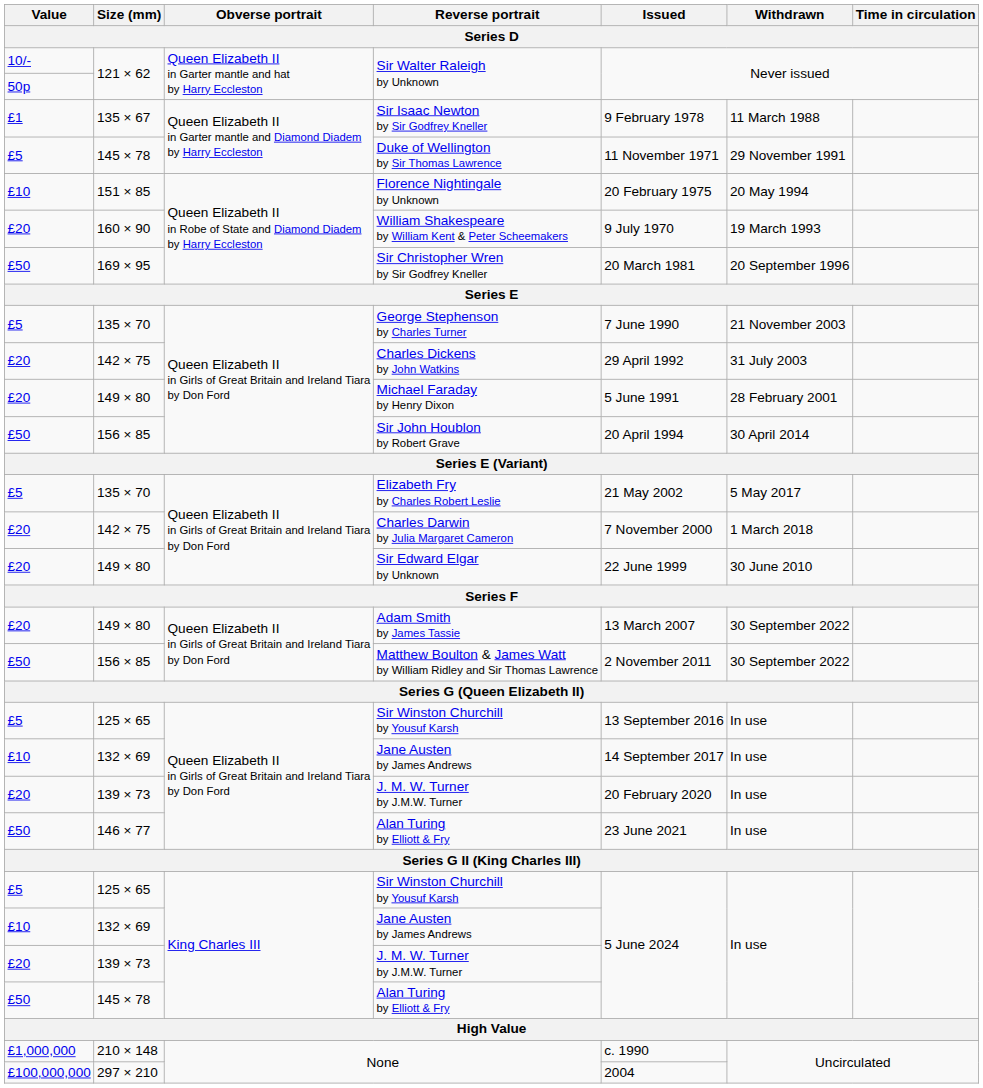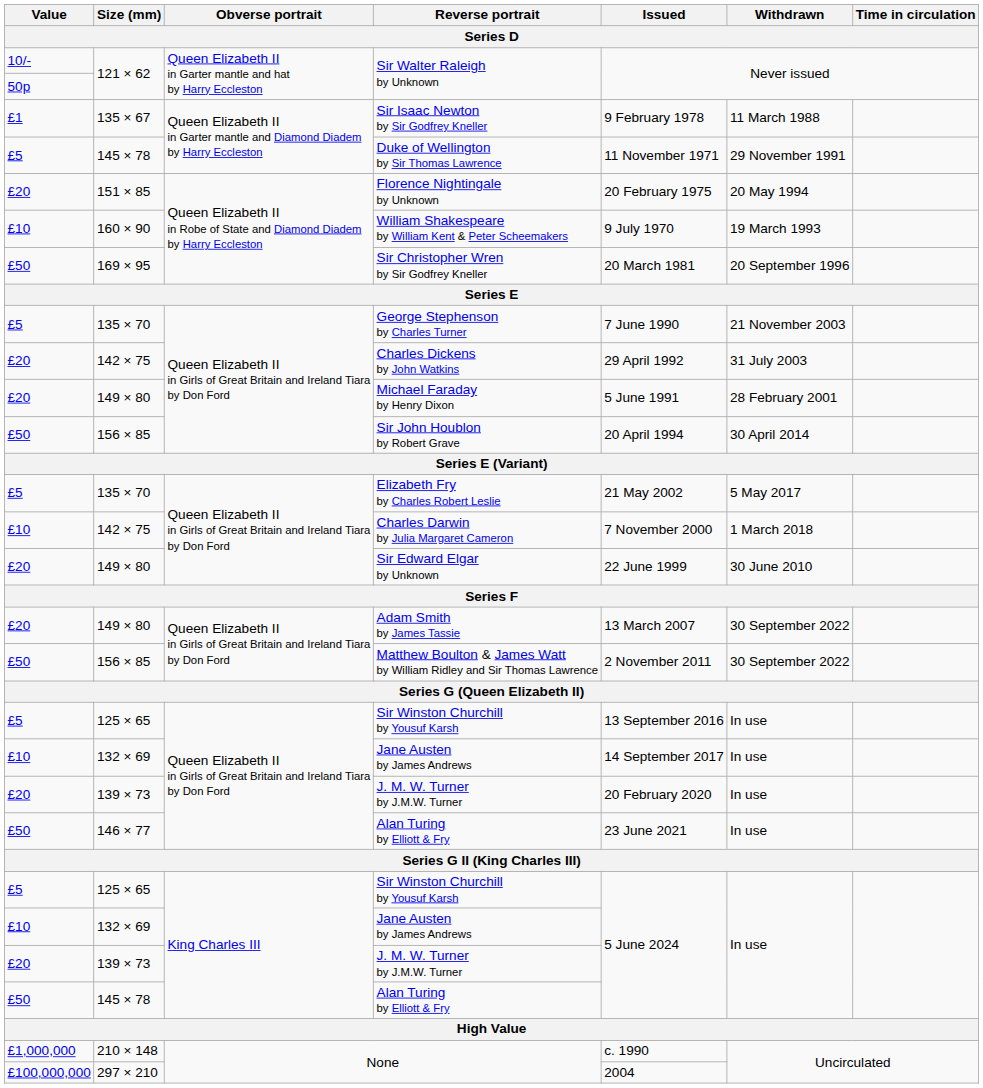 <table class="wikitable">
 <tr>
 <th>Value</th>
 <th>Size (mm)</th>
 <th>Obverse portrait</th>
 <th>Reverse portrait</th>
 <th>Issued</th>
 <th>Withdrawn</th>
 <th>Time in circulation</th>
 </tr>
 <tr>
 <th colspan="7">Series D</th>
 </tr>
 <tr>
 <td><a href='#'>10/-</a></td>
 <td rowspan="2">121 × 62</td>
 <td rowspan=2><a href='#'>Queen Elizabeth II</a><br><small>in Garter mantle and hat<br>by <a href='#'>Harry Eccleston</a></small></td>
 <td rowspan=2><a href='#'>Sir Walter Raleigh</a><br><small>by Unknown</small></td>
 <td rowspan=2 colspan=3 align=center>Never issued</td>
 </tr>
 <tr>
 <td><a href='#'>50p</a></td>
 </tr>
 <tr>
 <td><a href='#'>£1</a></td>
 <td>135 × 67</td>
 <td rowspan=2>Queen Elizabeth II<br><small>in Garter mantle and <a href='#'>Diamond Diadem</a><br>by <a href='#'>Harry Eccleston</a></small></td>
 <td><a href='#'>Sir Isaac Newton</a><br><small>by <a href='#'>Sir Godfrey Kneller</a></small></td>
 <td>9 February 1978</td>
 <td>11 March 1988</td>
 <td></td>
 </tr>
 <tr>
 <td><a href='#'>£5</a></td>
 <td>145 × 78</td>
 <td><a href='#'>Duke of Wellington</a><br><small>by <a href='#'>Sir Thomas Lawrence</a></small></td>
 <td>11 November 1971</td>
 <td>29 November 1991</td>
 <td></td>
 </tr>
 <tr>
-<td><a href='#'>£10</a></td>
+<td><a href='#'>£20</a></td>
 <td>151 × 85</td>
 <td rowspan=3>Queen Elizabeth II<br><small>in Robe of State and <a href='#'>Diamond Diadem</a><br>by <a href='#'>Harry Eccleston</a></small></td>
 <td><a href='#'>Florence Nightingale</a><br><small>by Unknown</small></td>
 <td>20 February 1975</td>
 <td>20 May 1994</td>
 <td></td>
 </tr>
 <tr>
-<td><a href='#'>£20</a></td>
+<td><a href='#'>£10</a></td>
 <td>160 × 90</td>
 <td><a href='#'>William Shakespeare</a><br><small>by <a href='#'>William Kent</a> & <a href='#'>Peter Scheemakers</a></small></td>
 <td>9 July 1970</td>
 <td>19 March 1993</td>
 <td></td>
 </tr>
 <tr>
 <td><a href='#'>£50</a></td>
 <td>169 × 95</td>
 <td><a href='#'>Sir Christopher Wren</a><br><small>by Sir Godfrey Kneller</small></td>
 <td>20 March 1981</td>
 <td>20 September 1996</td>
 <td></td>
 </tr>
 <tr>
 <th colspan="7">Series E</th>
 </tr>
 <tr>
 <td><a href='#'>£5</a></td>
 <td>135 × 70</td>
 <td rowspan=4>Queen Elizabeth II<br><small>in Girls of Great Britain and Ireland Tiara<br>by Don Ford</small></td>
 <td><a href='#'>George Stephenson</a><br><small>by <a href='#'>Charles Turner</a></small></td>
 <td>7 June 1990</td>
 <td>21 November 2003</td>
 <td></td>
 </tr>
 <tr>
 <td><a href='#'>£20</a></td>
 <td>142 × 75</td>
 <td><a href='#'>Charles Dickens</a><br><small>by <a href='#'>John Watkins</a></small></td>
 <td>29 April 1992</td>
 <td>31 July 2003</td>
 <td></td>
 </tr>
 <tr>
 <td><a href='#'>£20</a></td>
 <td>149 × 80</td>
 <td><a href='#'>Michael Faraday</a><br><small>by Henry Dixon</small></td>
 <td>5 June 1991</td>
 <td>28 February 2001</td>
 <td></td>
 </tr>
 <tr>
 <td><a href='#'>£50</a></td>
 <td>156 × 85</td>
 <td><a href='#'>Sir John Houblon</a><br><small>by Robert Grave</small></td>
 <td>20 April 1994</td>
 <td>30 April 2014</td>
 <td></td>
 </tr>
 <tr>
 <th colspan="7">Series E (Variant)</th>
 </tr>
 <tr>
 <td><a href='#'>£5</a></td>
 <td>135 × 70</td>
 <td rowspan=3>Queen Elizabeth II<br><small>in Girls of Great Britain and Ireland Tiara<br>by Don Ford</small></td>
 <td><a href='#'>Elizabeth Fry</a><br><small>by <a href='#'>Charles Robert Leslie</a></small></td>
 <td>21 May 2002</td>
 <td>5 May 2017</td>
 <td></td>
 </tr>
 <tr>
-<td><a href='#'>£20</a></td>
+<td><a href='#'>£10</a></td>
 <td>142 × 75</td>
 <td><a href='#'>Charles Darwin</a><br><small>by <a href='#'>Julia Margaret Cameron</a></small></td>
 <td>7 November 2000</td>
 <td>1 March 2018</td>
 <td></td>
 </tr>
 <tr>
 <td><a href='#'>£20</a></td>
 <td>149 × 80</td>
 <td><a href='#'>Sir Edward Elgar</a><br><small>by Unknown</small></td>
 <td>22 June 1999</td>
 <td>30 June 2010</td>
 <td></td>
 </tr>
 <tr>
 <th colspan="7">Series F</th>
 </tr>
 <tr>
 <td><a href='#'>£20</a></td>
 <td>149 × 80</td>
 <td rowspan=2>Queen Elizabeth II<br><small>in Girls of Great Britain and Ireland Tiara<br>by Don Ford</small></td>
 <td><a href='#'>Adam Smith</a><br><small>by <a href='#'>James Tassie</a></small></td>
 <td>13 March 2007</td>
 <td>30 September 2022</td>
 <td></td>
 </tr>
 <tr>
 <td rowspan="1"><a href='#'>£50</a></td>
 <td rowspan="1">156 × 85</td>
 <td><a href='#'>Matthew Boulton</a> & <a href='#'>James Watt</a><br><small>by William Ridley and Sir Thomas Lawrence</small></td>
 <td rowspan=1>2 November 2011</td>
 <td>30 September 2022</td>
 <td></td>
 </tr>
 <tr>
 <th colspan="7">Series G (Queen Elizabeth II)</th>
 </tr>
 <tr>
 <td><a href='#'>£5</a></td>
 <td>125 × 65</td>
 <td rowspan=4>Queen Elizabeth II<br><small>in Girls of Great Britain and Ireland Tiara<br>by Don Ford</small></td>
 <td><a href='#'>Sir Winston Churchill</a><br><small>by <a href='#'>Yousuf Karsh</a></small></td>
 <td>13 September 2016</td>
 <td>In use</td>
 <td></td>
 </tr>
 <tr>
 <td><a href='#'>£10</a></td>
 <td>132 × 69</td>
 <td><a href='#'>Jane Austen</a><br><small>by James Andrews</small></td>
 <td>14 September 2017</td>
 <td>In use</td>
 <td></td>
 </tr>
 <tr>
 <td><a href='#'>£20</a></td>
 <td>139 × 73</td>
 <td><a href='#'>J. M. W. Turner</a><br><small>by J.M.W. Turner</small></td>
 <td>20 February 2020</td>
 <td>In use</td>
 <td></td>
 </tr>
 <tr>
 <td><a href='#'>£50</a></td>
 <td>146 × 77</td>
 <td><a href='#'>Alan Turing</a><br><small>by <a href='#'>Elliott & Fry</a></small></td>
 <td>23 June 2021</td>
 <td>In use</td>
 <td></td>
 </tr>
 <tr>
 <th colspan="7">Series G II (King Charles III)</th>
 </tr>
 <tr>
 <td><a href='#'>£5</a></td>
 <td>125 × 65</td>
 <td rowspan=4><a href='#'>King Charles III</a></td>
 <td><a href='#'>Sir Winston Churchill</a><br><small>by <a href='#'>Yousuf Karsh</a></small></td>
 <td rowspan=4>5 June 2024</td>
 <td rowspan=4>In use</td>
 <td rowspan=4></td>
 </tr>
 <tr>
 <td><a href='#'>£10</a></td>
 <td>132 × 69</td>
 <td><a href='#'>Jane Austen</a><br><small>by James Andrews</small></td>
 </tr>
 <tr>
 <td><a href='#'>£20</a></td>
 <td>139 × 73</td>
 <td><a href='#'>J. M. W. Turner</a><br><small>by J.M.W. Turner</small></td>
 </tr>
 <tr>
 <td><a href='#'>£50</a></td>
 <td>145 × 78</td>
 <td><a href='#'>Alan Turing</a><br><small>by <a href='#'>Elliott & Fry</a></small></td>
 </tr>
 <tr>
 <th colspan="7">High Value</th>
 </tr>
 <tr>
 <td rowspan="1"><a href='#'>£1,000,000</a></td>
 <td>210 × 148</td>
 <td rowspan=2 colspan=2 align=center>None</td>
 <td>c. 1990</td>
 <td rowspan=2 colspan=2 align=center>Uncirculated</td>
 </tr>
 <tr>
 <td rowspan="1"><a href='#'>£100,000,000</a></td>
 <td>297 × 210</td>
 <td>2004</td>
 </tr>
 </table>
